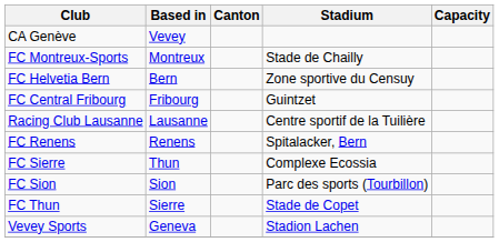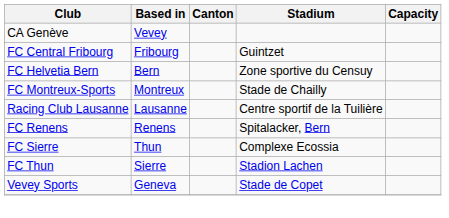 <table class="wikitable">
 <tr>
 <th>Club</th>
 <th>Based in</th>
 <th>Canton</th>
 <th>Stadium</th>
 <th>Capacity</th>
 </tr>
 <tr>
 <td>CA Genève</td>
 <td><a href='#'>Vevey</a></td>
 <td></td>
 <td></td>
 <td></td>
 </tr>
 <tr>
-<td><a href='#'>FC Montreux-Sports</a></td>
-<td><a href='#'>Montreux</a></td>
+<td><a href='#'>FC Central Fribourg</a></td>
+<td><a href='#'>Fribourg</a></td>
 <td></td>
-<td>Stade de Chailly</td>
+<td>Guintzet</td>
 <td></td>
 </tr>
 <tr>
 <td><a href='#'>FC Helvetia Bern</a></td>
 <td><a href='#'>Bern</a></td>
 <td></td>
 <td>Zone sportive du Censuy</td>
 <td></td>
 </tr>
 <tr>
-<td><a href='#'>FC Central Fribourg</a></td>
-<td><a href='#'>Fribourg</a></td>
+<td><a href='#'>FC Montreux-Sports</a></td>
+<td><a href='#'>Montreux</a></td>
 <td></td>
-<td>Guintzet</td>
+<td>Stade de Chailly</td>
 <td></td>
 </tr>
 <tr>
 <td><a href='#'>Racing Club Lausanne</a></td>
 <td><a href='#'>Lausanne</a></td>
 <td></td>
 <td>Centre sportif de la Tuilière</td>
 <td></td>
 </tr>
 <tr>
 <td><a href='#'>FC Renens</a></td>
 <td><a href='#'>Renens</a></td>
 <td></td>
 <td>Spitalacker, <a href='#'>Bern</a></td>
 <td></td>
 </tr>
 <tr>
 <td><a href='#'>FC Sierre</a></td>
 <td><a href='#'>Thun</a></td>
 <td></td>
 <td>Complexe Ecossia</td>
 <td></td>
 </tr>
 <tr>
-<td><a href='#'>FC Sion</a></td>
-<td><a href='#'>Sion</a></td>
-<td></td>
-<td>Parc des sports (<a href='#'>Tourbillon</a>)</td>
-<td></td>
-</tr>
-<tr>
 <td><a href='#'>FC Thun</a></td>
 <td><a href='#'>Sierre</a></td>
 <td></td>
-<td><a href='#'>Stade de Copet</a></td>
+<td><a href='#'>Stadion Lachen</a></td>
 <td></td>
 </tr>
 <tr>
 <td><a href='#'>Vevey Sports</a></td>
 <td><a href='#'>Geneva</a></td>
 <td></td>
-<td><a href='#'>Stadion Lachen</a></td>
+<td><a href='#'>Stade de Copet</a></td>
 <td></td>
 </tr>
 <tr>
 </tr>
 </table>
